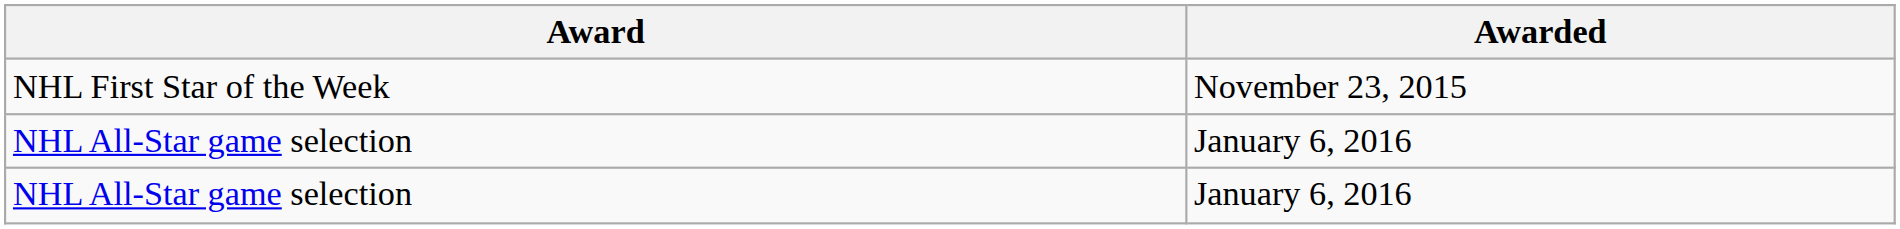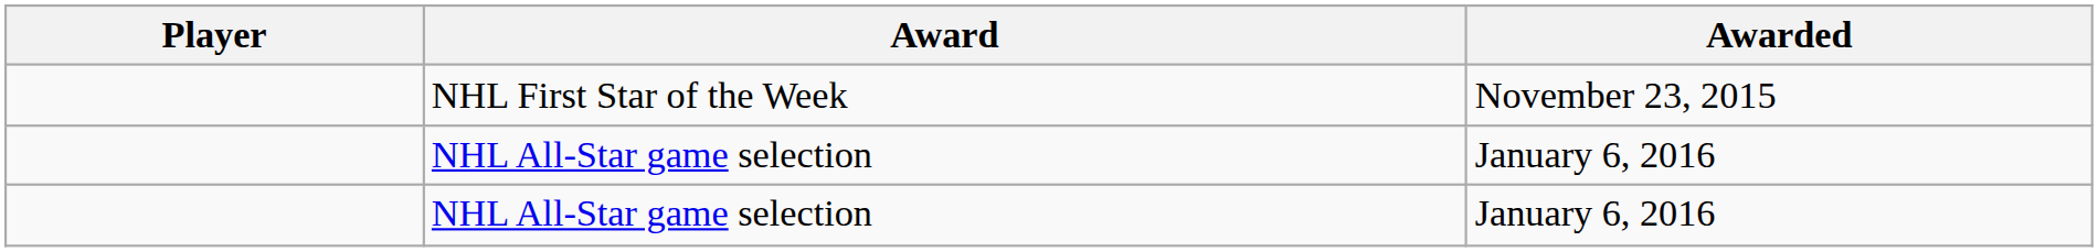 <table class="wikitable sortable" style="width:100%;">
 <tr>
+<th style="width:20%;">Player</th>
 <th style="width:50%;">Award</th>
 <th style="width:30%;" data-sort-type="date">Awarded</th>
 </tr>
 <tr>
+<td></td>
 <td>NHL First Star of the Week</td>
 <td>November 23, 2015</td>
 </tr>
 <tr>
+<td></td>
 <td><a href='#'>NHL All-Star game</a> selection</td>
 <td>January 6, 2016</td>
 </tr>
 <tr>
+<td></td>
 <td><a href='#'>NHL All-Star game</a> selection</td>
 <td>January 6, 2016</td>
 </tr>
 </table>
